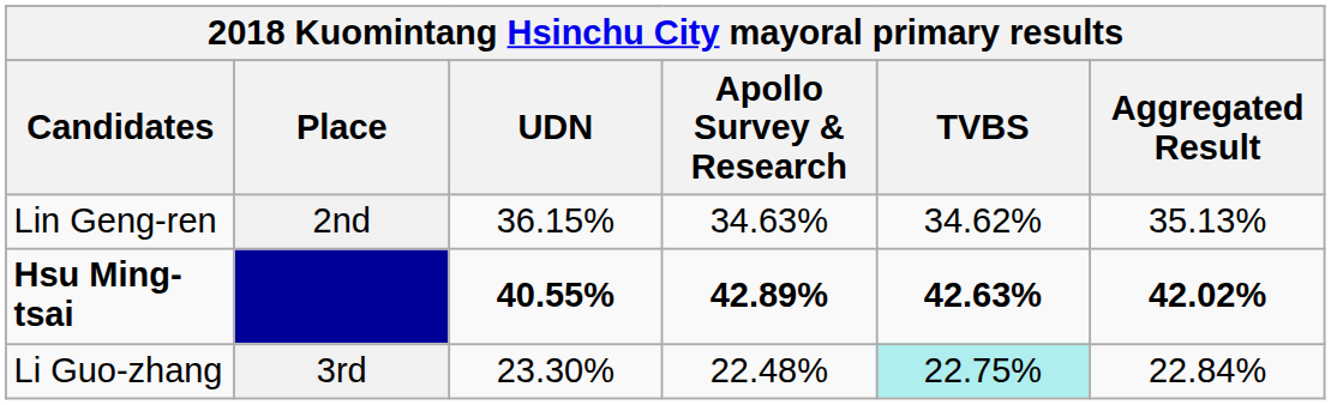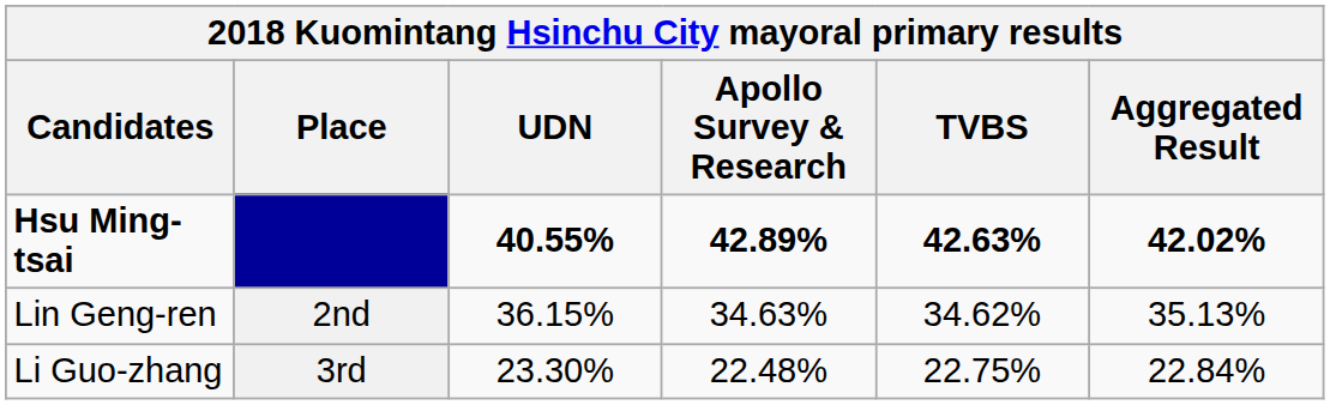 <table class="wikitable collapsible">
 <tr>
 <th colspan="6" width=600>2018 Kuomintang <a href='#'>Hsinchu City</a> mayoral primary results</th>
 </tr>
 <tr>
 <th width=80>Candidates</th>
 <th width=80>Place</th>
 <th width=80>UDN</th>
 <th width=80>Apollo Survey & Research</th>
 <th width=80>TVBS</th>
 <th width=80>Aggregated Result</th>
 </tr>
 <tr>
+<td><strong>Hsu Ming-tsai</strong></td>
+<td style="background: #000099; text-align:center"><strong></strong></td>
+<td style="text-align:center"><strong>40.55%</strong></td>
+<td style="text-align:center"><strong>42.89%</strong></td>
+<td style="text-align:center"><strong>42.63%</strong></td>
+<td style="text-align:center"><strong>42.02%</strong></td>
+</tr>
+<tr>
 <td>Lin Geng-ren</td>
 <td style="background: #f1f1f1; text-align:center">2nd</td>
 <td style="text-align:center">36.15%</td>
 <td style="text-align:center">34.63%</td>
 <td style="text-align:center">34.62%</td>
 <td style="text-align:center">35.13%</td>
 </tr>
 <tr>
-<td><strong>Hsu Ming-tsai</strong></td>
-<td style="background: #000099; text-align:center"><strong></strong></td>
-<td style="text-align:center"><strong>40.55%</strong></td>
-<td style="text-align:center"><strong>42.89%</strong></td>
-<td style="text-align:center"><strong>42.63%</strong></td>
-<td style="text-align:center"><strong>42.02%</strong></td>
-</tr>
-<tr>
 <td>Li Guo-zhang</td>
 <td style="background: #f1f1f1; text-align:center">3rd</td>
 <td style="text-align:center">23.30%</td>
 <td style="text-align:center">22.48%</td>
-<td style="background: paleturquoise; text-align:center">22.75%</td>
+<td style="text-align:center">22.75%</td>
 <td style="text-align:center">22.84%</td>
 </tr>
 </table>
